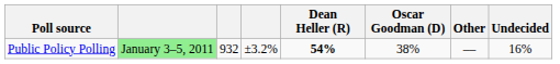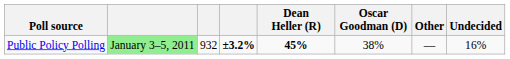 <table class="wikitable" style="text-align:center">
 <tr valign=bottom>
 <th>Poll source</th>
 <th></th>
 <th></th>
 <th></th>
 <th style="width:100px;">Dean<br>Heller (R)</th>
 <th style="width:100px;">Oscar<br>Goodman (D)</th>
 <th>Other</th>
 <th>Undecided</th>
 </tr>
 <tr>
 <td align=left><a href='#'>Public Policy Polling</a></td>
 <td style="background: lightgreen;">January 3–5, 2011</td>
 <td>932</td>
-<td>±3.2%</td>
-<td><strong>54%</strong></td>
+<td><strong>±3.2%</strong></td>
+<td><strong>45%</strong></td>
 <td>38%</td>
 <td>––</td>
 <td>16%</td>
 </tr>
 </table>
